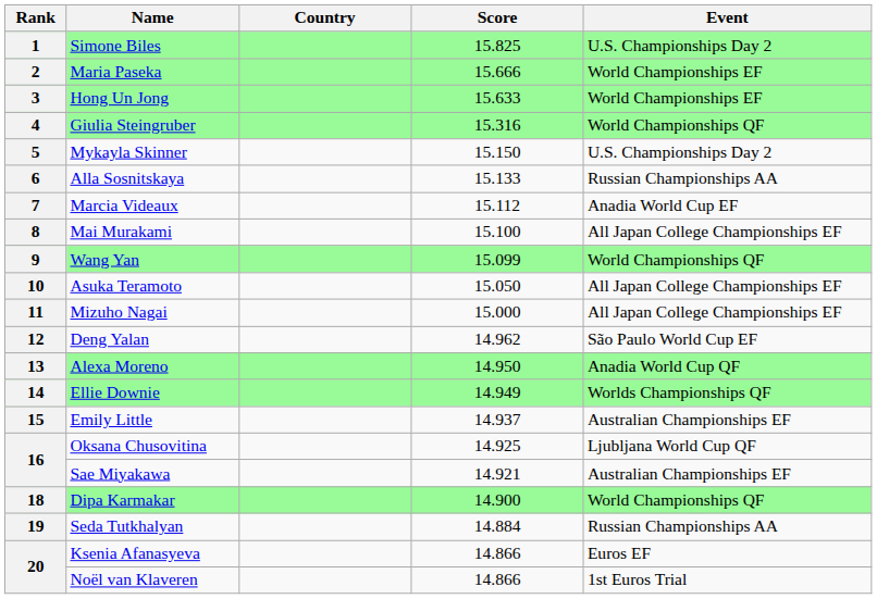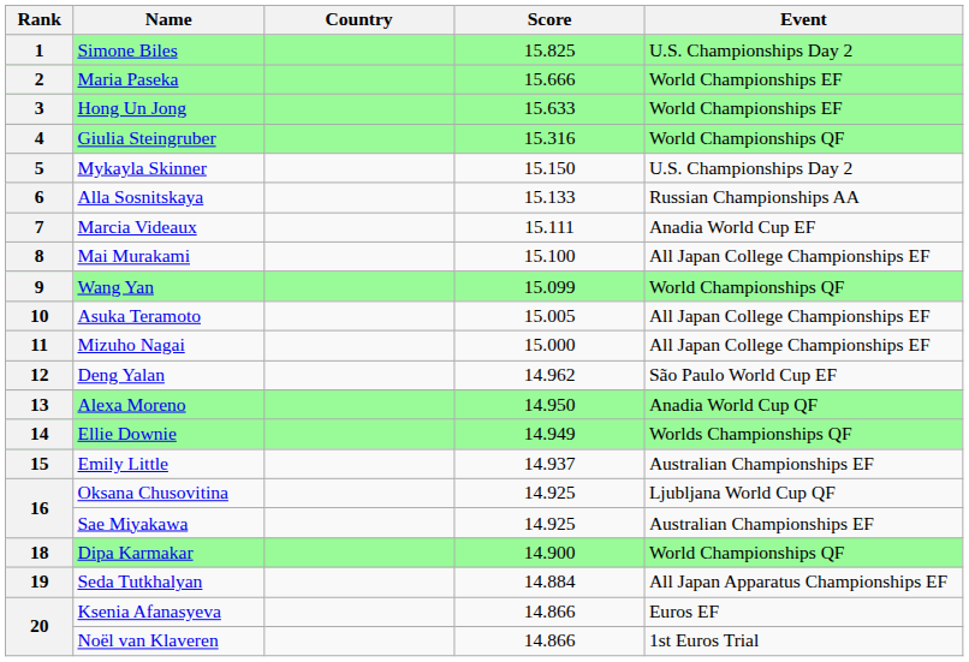 <table class="wikitable sortable" style="width:65%;">
 <tr>
 <th style="text-align:center; width:5%;">Rank</th>
 <th style="text-align:center; width:15%;">Name</th>
 <th style="text-align:center; width:15%;">Country</th>
 <th style="text-align:center; width:15%;">Score</th>
 <th style="text-align:center; width:25%;">Event</th>
 </tr>
 <tr style="background:#98fb98;">
 <th>1</th>
 <td><a href='#'>Simone Biles</a></td>
 <td></td>
 <td align=center>15.825</td>
 <td>U.S. Championships Day 2</td>
 </tr>
 <tr style="background:#98fb98;">
 <th>2</th>
 <td><a href='#'>Maria Paseka</a></td>
 <td></td>
 <td align=center>15.666</td>
 <td>World Championships EF</td>
 </tr>
 <tr style="background:#98fb98;">
 <th>3</th>
 <td><a href='#'>Hong Un Jong</a></td>
 <td></td>
 <td align=center>15.633</td>
 <td>World Championships EF</td>
 </tr>
 <tr style="background:#98fb98;">
 <th>4</th>
 <td><a href='#'>Giulia Steingruber</a></td>
 <td></td>
 <td align=center>15.316</td>
 <td>World Championships QF</td>
 </tr>
 <tr>
 <th>5</th>
 <td><a href='#'>Mykayla Skinner</a></td>
 <td></td>
 <td align=center>15.150</td>
 <td>U.S. Championships Day 2</td>
 </tr>
 <tr>
 <th>6</th>
 <td><a href='#'>Alla Sosnitskaya</a></td>
 <td></td>
 <td align=center>15.133</td>
 <td>Russian Championships AA</td>
 </tr>
 <tr>
 <th>7</th>
 <td><a href='#'>Marcia Videaux</a></td>
 <td></td>
-<td align=center>15.112</td>
+<td align=center>15.111</td>
 <td>Anadia World Cup EF</td>
 </tr>
 <tr>
 <th>8</th>
 <td><a href='#'>Mai Murakami</a></td>
 <td></td>
 <td align=center>15.100</td>
 <td>All Japan College Championships EF</td>
 </tr>
 <tr style="background:#98fb98;">
 <th>9</th>
 <td><a href='#'>Wang Yan</a></td>
 <td></td>
 <td align=center>15.099</td>
 <td>World Championships QF</td>
 </tr>
 <tr>
 <th>10</th>
 <td><a href='#'>Asuka Teramoto</a></td>
 <td></td>
-<td align=center>15.050</td>
+<td align=center>15.005</td>
 <td>All Japan College Championships EF</td>
 </tr>
 <tr>
 <th>11</th>
 <td><a href='#'>Mizuho Nagai</a></td>
 <td></td>
 <td align=center>15.000</td>
 <td>All Japan College Championships EF</td>
 </tr>
 <tr>
 <th>12</th>
 <td><a href='#'>Deng Yalan</a></td>
 <td></td>
 <td align=center>14.962</td>
 <td>São Paulo World Cup EF</td>
 </tr>
 <tr style="background:#98fb98;">
 <th>13</th>
 <td><a href='#'>Alexa Moreno</a></td>
 <td></td>
 <td align=center>14.950</td>
 <td>Anadia World Cup QF</td>
 </tr>
 <tr style="background:#98fb98;">
 <th>14</th>
 <td><a href='#'>Ellie Downie</a></td>
 <td></td>
 <td align=center>14.949</td>
 <td>Worlds Championships QF</td>
 </tr>
 <tr>
 <th>15</th>
 <td><a href='#'>Emily Little</a></td>
 <td></td>
 <td align=center>14.937</td>
 <td>Australian Championships EF</td>
 </tr>
 <tr>
 <th rowspan=2>16</th>
 <td><a href='#'>Oksana Chusovitina</a></td>
 <td></td>
 <td align=center>14.925</td>
 <td>Ljubljana World Cup QF</td>
 </tr>
 <tr>
 <td><a href='#'>Sae Miyakawa</a></td>
 <td></td>
-<td align=center>14.921</td>
+<td align=center>14.925</td>
 <td>Australian Championships EF</td>
 </tr>
 <tr style="background:#98fb98;">
 <th>18</th>
 <td><a href='#'>Dipa Karmakar</a></td>
 <td></td>
 <td align=center>14.900</td>
 <td>World Championships QF</td>
 </tr>
 <tr>
 <th>19</th>
 <td><a href='#'>Seda Tutkhalyan</a></td>
 <td></td>
 <td align=center>14.884</td>
-<td>Russian Championships AA</td>
+<td>All Japan Apparatus Championships EF</td>
 </tr>
 <tr>
 <th rowspan=2>20</th>
 <td><a href='#'>Ksenia Afanasyeva</a></td>
 <td></td>
 <td align=center>14.866</td>
 <td>Euros EF</td>
 </tr>
 <tr>
 <td><a href='#'>Noël van Klaveren</a></td>
 <td></td>
 <td align=center>14.866</td>
 <td>1st Euros Trial</td>
 </tr>
 </table>
